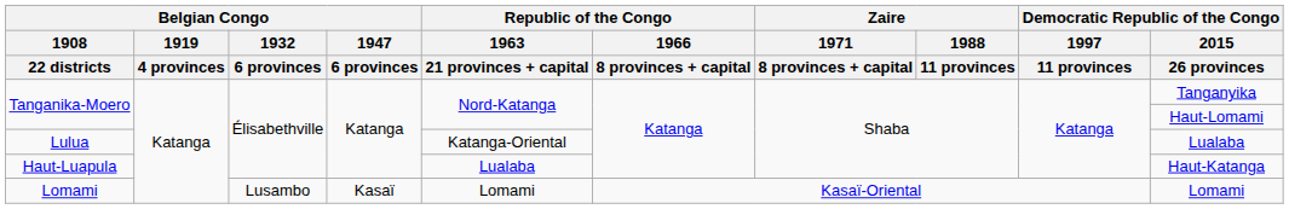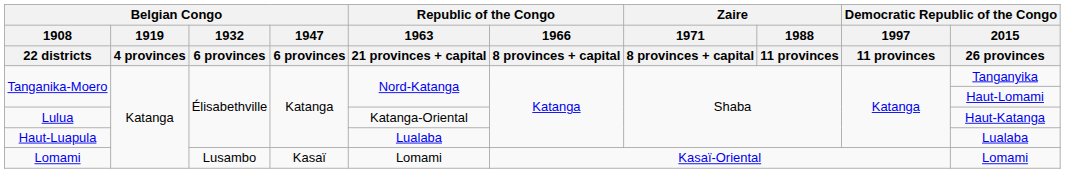 <table class="wikitable" style="font-size:90%; text-align:center">
 <tr>
 <th colspan=4>Belgian Congo</th>
 <th colspan=2>Republic of the Congo</th>
 <th colspan=2>Zaire</th>
 <th colspan=2>Democratic Republic of the Congo</th>
 </tr>
 <tr>
 <th>1908</th>
 <th>1919</th>
 <th>1932</th>
 <th>1947</th>
 <th>1963</th>
 <th>1966</th>
 <th>1971</th>
 <th>1988</th>
 <th>1997</th>
 <th>2015</th>
 </tr>
 <tr>
 <th>22 districts</th>
 <th>4 provinces</th>
 <th>6 provinces</th>
 <th>6 provinces</th>
 <th>21 provinces + capital</th>
 <th>8 provinces + capital</th>
 <th>8 provinces + capital</th>
 <th>11 provinces</th>
 <th>11 provinces</th>
 <th>26 provinces</th>
 </tr>
 <tr>
 <td rowspan=2><a href='#'>Tanganika-Moero</a></td>
 <td rowspan=5>Katanga</td>
 <td rowspan=4>Élisabethville</td>
 <td rowspan=4>Katanga</td>
 <td rowspan=2><a href='#'>Nord-Katanga</a></td>
 <td rowspan=4><a href='#'>Katanga</a></td>
 <td rowspan=4 colspan=2>Shaba</td>
 <td rowspan=4><a href='#'>Katanga</a></td>
 <td><a href='#'>Tanganyika</a></td>
 </tr>
 <tr>
 <td><a href='#'>Haut-Lomami</a></td>
 </tr>
 <tr>
 <td><a href='#'>Lulua</a></td>
 <td>Katanga-Oriental</td>
-<td><a href='#'>Lualaba</a></td>
+<td><a href='#'>Haut-Katanga</a></td>
 </tr>
 <tr>
 <td><a href='#'>Haut-Luapula</a></td>
 <td><a href='#'>Lualaba</a></td>
-<td><a href='#'>Haut-Katanga</a></td>
+<td><a href='#'>Lualaba</a></td>
 </tr>
 <tr>
 <td><a href='#'>Lomami</a></td>
 <td rowspan=5>Lusambo</td>
 <td rowspan=5>Kasaï</td>
 <td>Lomami</td>
 <td rowspan=3 colspan=4><a href='#'>Kasaï-Oriental</a></td>
 <td><a href='#'>Lomami</a></td>
 </tr>
 </table>
